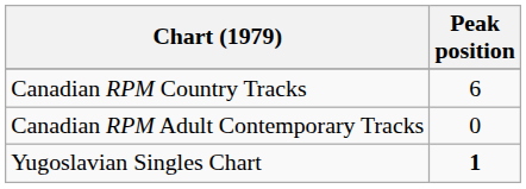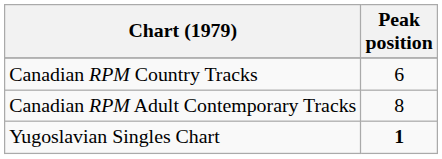 <table class="wikitable sortable">
 <tr>
 <th align="left">Chart (1979)</th>
 <th align="center">Peak<br>position</th>
 </tr>
 <tr>
 </tr>
 <tr>
 </tr>
 <tr>
 </tr>
 <tr>
 <td align="left">Canadian <em>RPM</em> Country Tracks</td>
 <td align="center">6</td>
 </tr>
 <tr>
 <td align="left">Canadian <em>RPM</em> Adult Contemporary Tracks</td>
-<td align="center">0</td>
+<td align="center">8</td>
 </tr>
 <tr>
 <td align="left">Yugoslavian Singles Chart</td>
 <td align="center"><strong>1</strong></td>
 </tr>
 </table>
